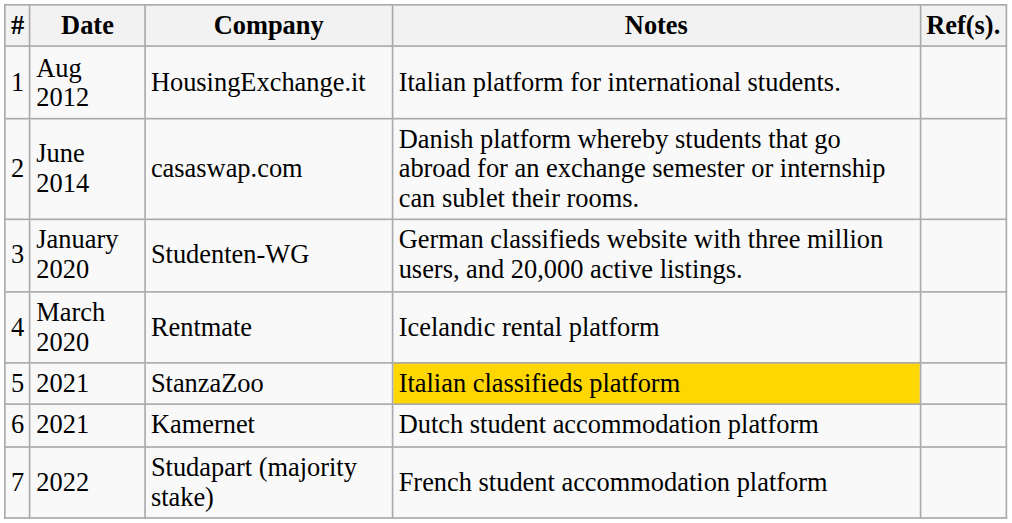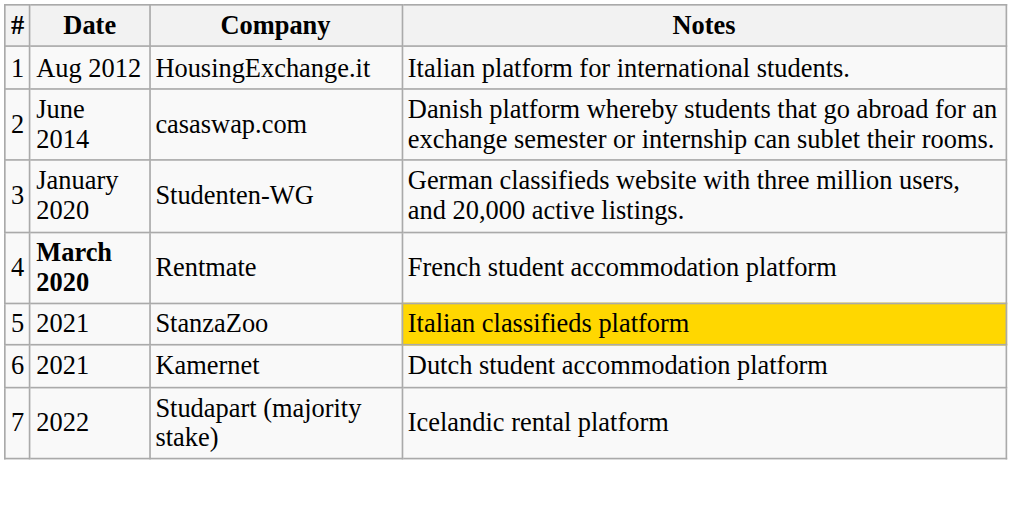 <table class="wikitable">
 <tr>
 <th>#</th>
 <th><strong>Date</strong></th>
 <th><strong>Company</strong></th>
 <th><strong>Notes</strong></th>
-<th>Ref(s).</th>
 </tr>
 <tr>
 <td>1</td>
 <td>Aug 2012</td>
 <td>HousingExchange.it</td>
 <td>Italian platform for international students.</td>
-<td></td>
 </tr>
 <tr>
 <td>2</td>
 <td>June 2014</td>
 <td>casaswap.com</td>
 <td>Danish platform whereby students that go abroad for an exchange semester or internship can sublet their rooms.</td>
-<td></td>
 </tr>
 <tr>
 <td>3</td>
 <td>January 2020</td>
 <td>Studenten-WG</td>
 <td>German classifieds website with three million users, and 20,000 active listings.</td>
-<td></td>
 </tr>
 <tr>
 <td>4</td>
-<td>March 2020</td>
+<td><strong>March 2020</strong></td>
 <td>Rentmate</td>
-<td>Icelandic rental platform</td>
-<td></td>
+<td>French student accommodation platform</td>
 </tr>
 <tr>
 <td>5</td>
 <td>2021</td>
 <td>StanzaZoo</td>
 <td style="background: gold;">Italian classifieds platform</td>
-<td></td>
 </tr>
 <tr>
 <td>6</td>
 <td>2021</td>
 <td>Kamernet</td>
 <td>Dutch student accommodation platform</td>
-<td></td>
 </tr>
 <tr>
 <td>7</td>
 <td>2022</td>
 <td>Studapart (majority stake)</td>
-<td>French student accommodation platform</td>
-<td></td>
+<td>Icelandic rental platform</td>
 </tr>
 </table>
